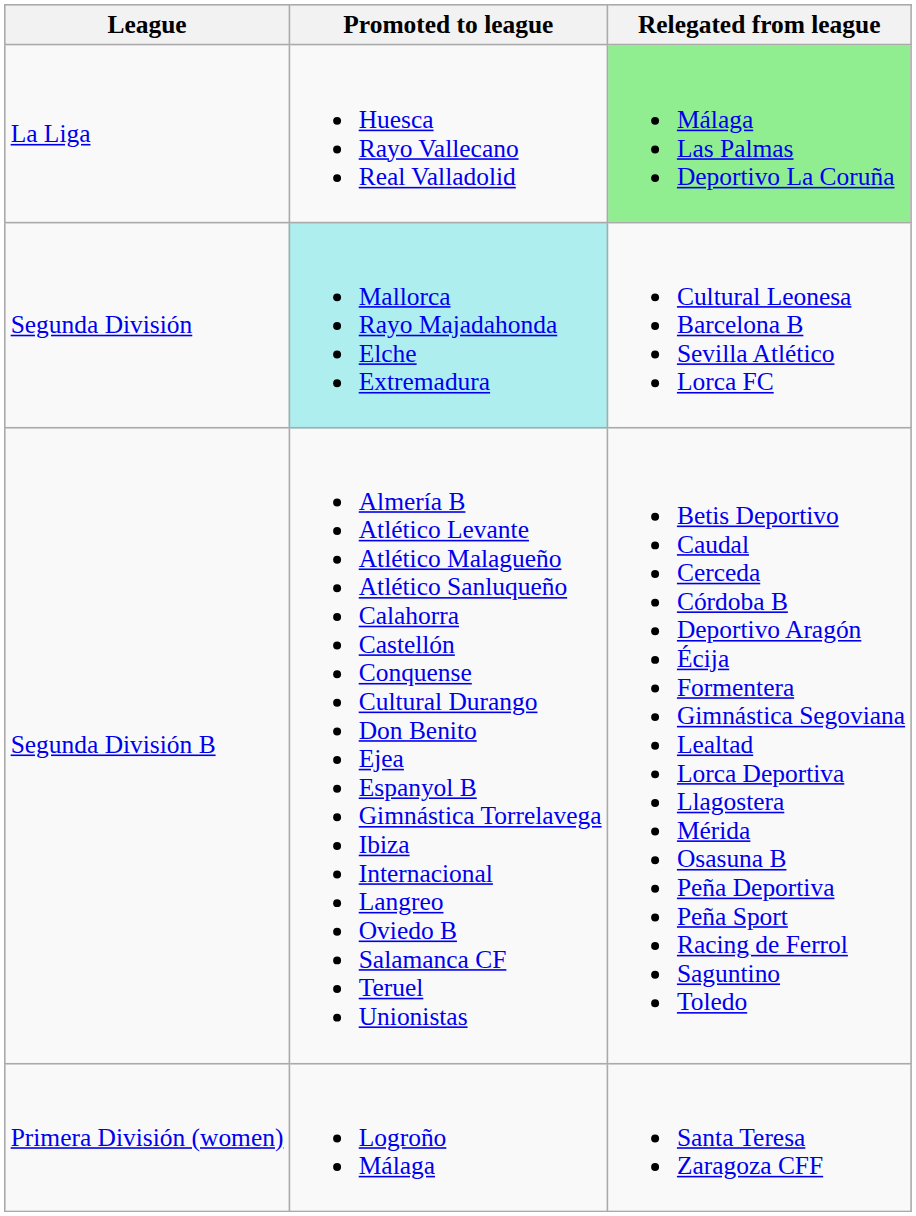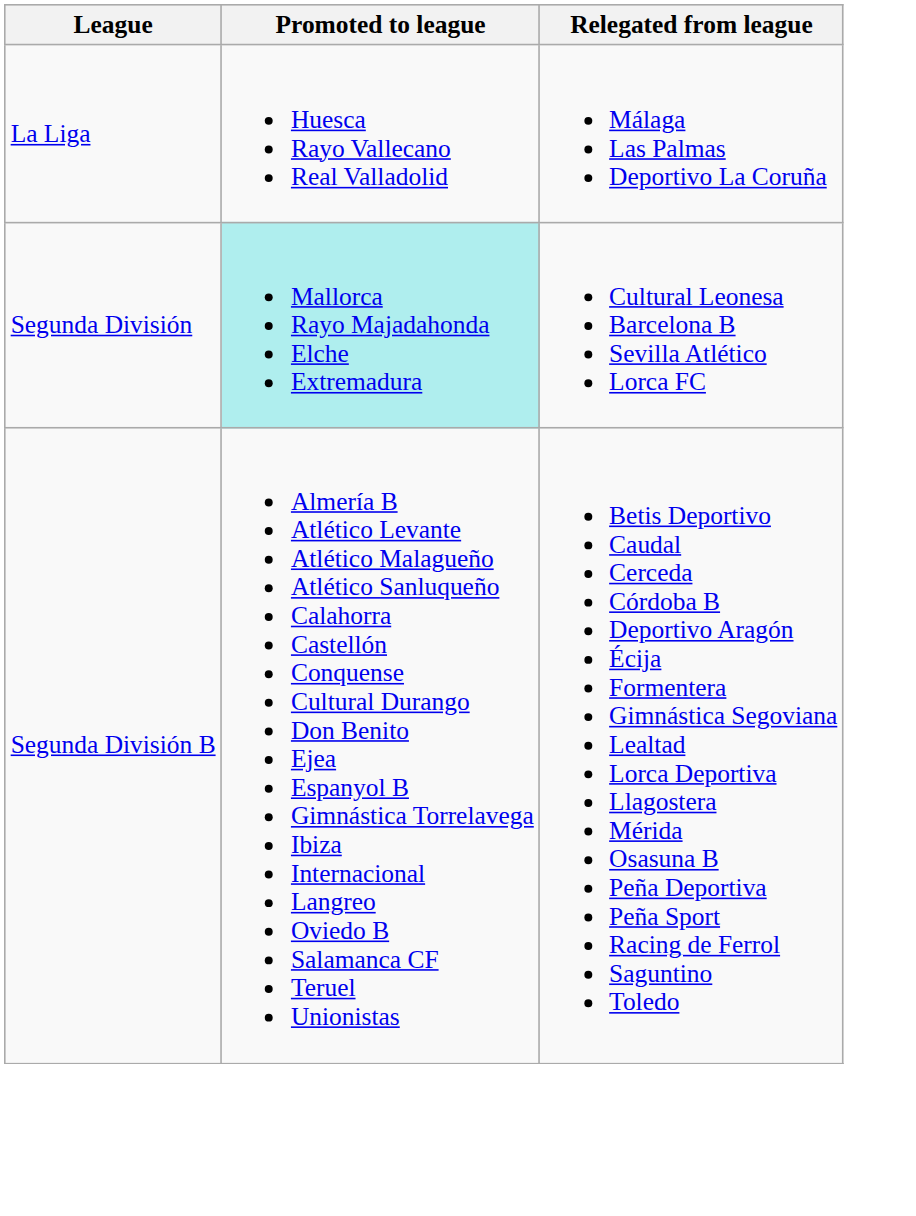 <table class="wikitable">
 <tr>
 <th>League</th>
 <th>Promoted to league</th>
 <th>Relegated from league</th>
 </tr>
 <tr>
 <td><a href='#'>La Liga</a></td>
 <td><br><ul><li><a href='#'>Huesca</a></li><li><a href='#'>Rayo Vallecano</a></li><li><a href='#'>Real Valladolid</a></li></ul></td>
-<td style="background: lightgreen;"><br><ul><li><a href='#'>Málaga</a></li><li><a href='#'>Las Palmas</a></li><li><a href='#'>Deportivo La Coruña</a></li></ul></td>
+<td><br><ul><li><a href='#'>Málaga</a></li><li><a href='#'>Las Palmas</a></li><li><a href='#'>Deportivo La Coruña</a></li></ul></td>
 </tr>
 <tr>
 <td><a href='#'>Segunda División</a></td>
 <td style="background: paleturquoise;"><br><ul><li><a href='#'>Mallorca</a></li><li><a href='#'>Rayo Majadahonda</a></li><li><a href='#'>Elche</a></li><li><a href='#'>Extremadura</a></li></ul></td>
 <td><br><ul><li><a href='#'>Cultural Leonesa</a></li><li><a href='#'>Barcelona B</a></li><li><a href='#'>Sevilla Atlético</a></li><li><a href='#'>Lorca FC</a></li></ul></td>
 </tr>
 <tr>
 <td><a href='#'>Segunda División B</a></td>
 <td><br><ul><li><a href='#'>Almería B</a></li><li><a href='#'>Atlético Levante</a></li><li><a href='#'>Atlético Malagueño</a></li><li><a href='#'>Atlético Sanluqueño</a></li><li><a href='#'>Calahorra</a></li><li><a href='#'>Castellón</a></li><li><a href='#'>Conquense</a></li><li><a href='#'>Cultural Durango</a></li><li><a href='#'>Don Benito</a></li><li><a href='#'>Ejea</a></li><li><a href='#'>Espanyol B</a></li><li><a href='#'>Gimnástica Torrelavega</a></li><li><a href='#'>Ibiza</a></li><li><a href='#'>Internacional</a></li><li><a href='#'>Langreo</a></li><li><a href='#'>Oviedo B</a></li><li><a href='#'>Salamanca CF</a></li><li><a href='#'>Teruel</a></li><li><a href='#'>Unionistas</a></li></ul></td>
 <td><br><ul><li><a href='#'>Betis Deportivo</a></li><li><a href='#'>Caudal</a></li><li><a href='#'>Cerceda</a></li><li><a href='#'>Córdoba B</a></li><li><a href='#'>Deportivo Aragón</a></li><li><a href='#'>Écija</a></li><li><a href='#'>Formentera</a></li><li><a href='#'>Gimnástica Segoviana</a></li><li><a href='#'>Lealtad</a></li><li><a href='#'>Lorca Deportiva</a></li><li><a href='#'>Llagostera</a></li><li><a href='#'>Mérida</a></li><li><a href='#'>Osasuna B</a></li><li><a href='#'>Peña Deportiva</a></li><li><a href='#'>Peña Sport</a></li><li><a href='#'>Racing de Ferrol</a></li><li><a href='#'>Saguntino</a></li><li><a href='#'>Toledo</a></li></ul></td>
 </tr>
 <tr>
-<td><a href='#'>Primera División (women)</a></td>
-<td><br><ul><li><a href='#'>Logroño</a></li><li><a href='#'>Málaga</a></li></ul></td>
-<td><br><ul><li><a href='#'>Santa Teresa</a></li><li><a href='#'>Zaragoza CFF</a></li></ul></td>
-</tr>
-<tr>
 </tr>
 </table>
